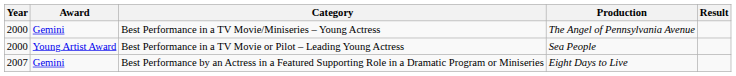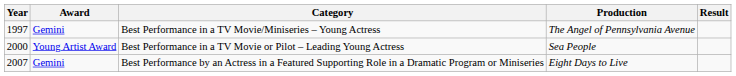 <table class="wikitable sortable">
 <tr>
 <th>Year</th>
 <th>Award</th>
 <th>Category</th>
 <th>Production</th>
 <th>Result</th>
 </tr>
 <tr>
-<td>2000</td>
+<td>1997</td>
 <td><a href='#'>Gemini</a></td>
 <td>Best Performance in a TV Movie/Miniseries – Young Actress</td>
 <td><em>The Angel of Pennsylvania Avenue</em></td>
 <td></td>
 </tr>
 <tr>
 <td>2000</td>
 <td><a href='#'>Young Artist Award</a></td>
 <td>Best Performance in a TV Movie or Pilot – Leading Young Actress</td>
 <td><em>Sea People</em></td>
 <td></td>
 </tr>
 <tr>
 <td>2007</td>
 <td><a href='#'>Gemini</a></td>
 <td>Best Performance by an Actress in a Featured Supporting Role in a Dramatic Program or Miniseries</td>
 <td><em>Eight Days to Live</em></td>
 <td></td>
 </tr>
 </table>
